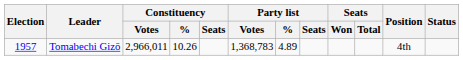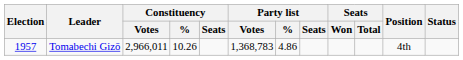 <table class=wikitable style=text-align:center>
 <tr>
 <th rowspan="2">Election</th>
 <th rowspan="2">Leader</th>
 <th colspan="3">Constituency</th>
 <th colspan="3">Party list</th>
 <th colspan="2">Seats</th>
 <th rowspan="2">Position</th>
 <th rowspan="2">Status</th>
 </tr>
 <tr>
 <th>Votes</th>
 <th>%</th>
 <th>Seats</th>
 <th>Votes</th>
 <th>%</th>
 <th>Seats</th>
 <th>Won</th>
 <th>Total</th>
 </tr>
 <tr>
 <td><a href='#'>1957</a></td>
 <td><a href='#'>Tomabechi Gizō</a></td>
 <td>2,966,011</td>
 <td>10.26</td>
 <td></td>
 <td>1,368,783</td>
-<td>4.89</td>
+<td>4.86</td>
 <td></td>
 <td></td>
 <td></td>
 <td>4th</td>
 <td></td>
 </tr>
 </table>
